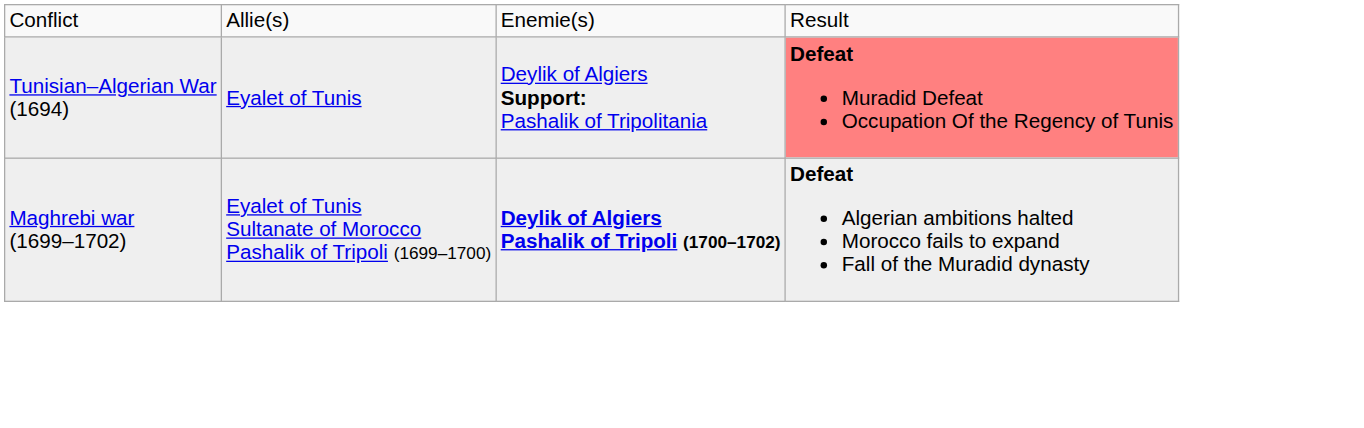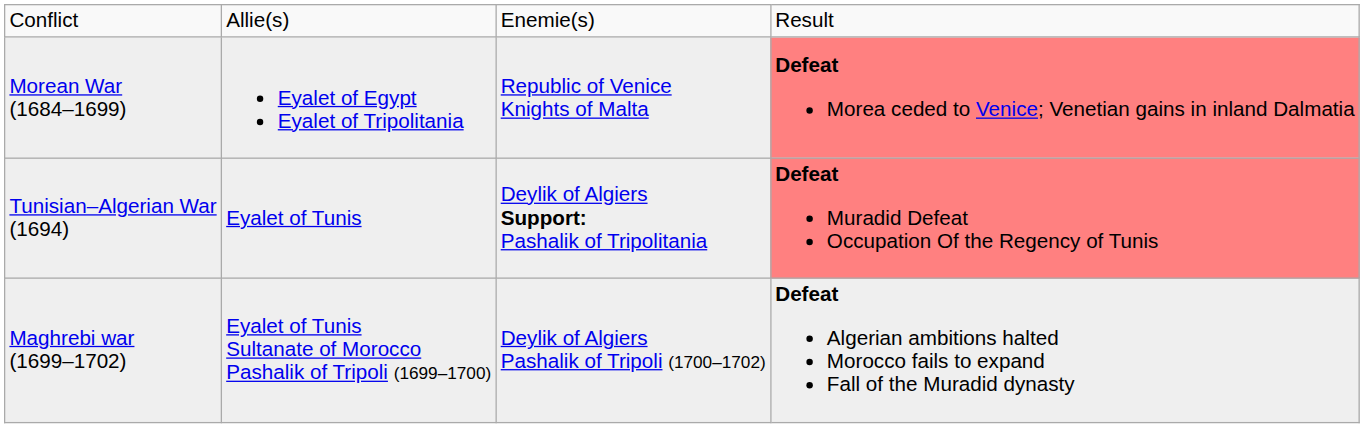 <table class="wikitable">
 <tr>
 <td>Conflict</td>
 <td>Allie(s)</td>
 <td>Enemie(s)</td>
 <td>Result</td>
+</tr>
+<tr>
+<td style="background:#efefef"><a href='#'>Morean War</a><br>(1684–1699)</td>
+<td style="background:#efefef"><br><ul><li> <a href='#'>Eyalet of Egypt</a></li><li> <a href='#'>Eyalet of Tripolitania</a></li></ul></td>
+<td style="background:#efefef"> <a href='#'>Republic of Venice</a><br> <a href='#'>Knights of Malta</a><br></td>
+<td style="background:#FF8080"><strong>Defeat</strong><br><ul><li>Morea ceded to <a href='#'>Venice</a>; Venetian gains in inland Dalmatia</li></ul></td>
 </tr>
 <tr>
 <td style="background:#efefef"><a href='#'>Tunisian–Algerian War</a><br>(1694)</td>
 <td style="background:#efefef"> <a href='#'>Eyalet of Tunis</a></td>
 <td style="background:#efefef"> <a href='#'>Deylik of Algiers</a><br><strong>Support:</strong><br> <a href='#'>Pashalik of Tripolitania</a></td>
 <td style="background:#FF8080"><strong>Defeat</strong><br><ul><li>Muradid Defeat</li><li>Occupation Of the Regency of Tunis</li></ul></td>
 </tr>
 <tr>
 <td style="background:#efefef"><a href='#'>Maghrebi war</a><br>(1699–1702)</td>
 <td style="background:#efefef"> <a href='#'>Eyalet of  Tunis</a><br> <a href='#'>Sultanate of Morocco</a><br> <a href='#'>Pashalik of Tripoli</a> <small>(1699–1700)</small></td>
-<td style="background:#efefef"><strong> <a href='#'>Deylik of Algiers</a><br> <a href='#'>Pashalik of Tripoli</a> <small>(1700–1702)</small></strong></td>
+<td style="background:#efefef"> <a href='#'>Deylik of Algiers</a><br> <a href='#'>Pashalik of Tripoli</a> <small>(1700–1702)</small></td>
 <td style="background:#efefef"><strong>Defeat</strong><br><ul><li>Algerian ambitions halted</li><li>Morocco fails to expand</li><li>Fall of the Muradid dynasty</li></ul></td>
 </tr>
 </table>
